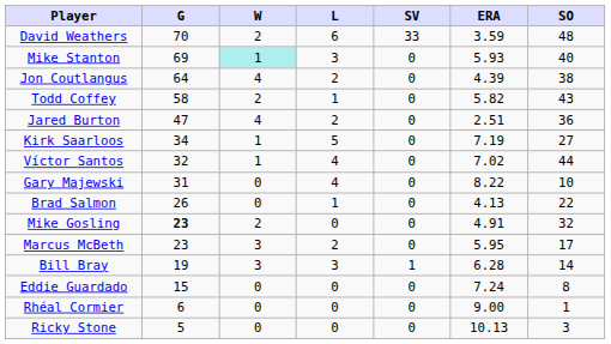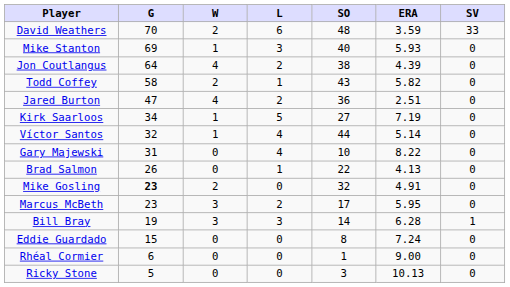 <table class="wikitable sortable">
 <tr>
 <th style="background:#ddf; width:16%;">Player</th>
 <th style="background:#ddf; width:9%;">G</th>
 <th style="background:#ddf; width:9%;">W</th>
 <th style="background:#ddf; width:9%;">L</th>
+<th style="background:#ddf; width:9%;">SO</th>
+<th style="background:#ddf; width:9%;">ERA</th>
 <th style="background:#ddf; width:9%;">SV</th>
-<th style="background:#ddf; width:9%;">ERA</th>
-<th style="background:#ddf; width:9%;">SO</th>
 </tr>
 <tr align=center>
 <td><a href='#'>David Weathers</a></td>
 <td>70</td>
 <td>2</td>
 <td>6</td>
+<td>48</td>
+<td>3.59</td>
 <td>33</td>
-<td>3.59</td>
-<td>48</td>
 </tr>
 <tr align=center>
 <td><a href='#'>Mike Stanton</a></td>
 <td>69</td>
-<td style="background: paleturquoise;">1</td>
+<td>1</td>
 <td>3</td>
+<td>40</td>
+<td>5.93</td>
 <td>0</td>
-<td>5.93</td>
-<td>40</td>
 </tr>
 <tr align=center>
 <td><a href='#'>Jon Coutlangus</a></td>
 <td>64</td>
 <td>4</td>
 <td>2</td>
+<td>38</td>
+<td>4.39</td>
 <td>0</td>
-<td>4.39</td>
-<td>38</td>
 </tr>
 <tr align=center>
 <td><a href='#'>Todd Coffey</a></td>
 <td>58</td>
 <td>2</td>
 <td>1</td>
+<td>43</td>
+<td>5.82</td>
 <td>0</td>
-<td>5.82</td>
-<td>43</td>
 </tr>
 <tr align=center>
 <td><a href='#'>Jared Burton</a></td>
 <td>47</td>
 <td>4</td>
 <td>2</td>
+<td>36</td>
+<td>2.51</td>
 <td>0</td>
-<td>2.51</td>
-<td>36</td>
 </tr>
 <tr align=center>
 <td><a href='#'>Kirk Saarloos</a></td>
 <td>34</td>
 <td>1</td>
 <td>5</td>
+<td>27</td>
+<td>7.19</td>
 <td>0</td>
-<td>7.19</td>
-<td>27</td>
 </tr>
 <tr align=center>
 <td><a href='#'>Víctor Santos</a></td>
 <td>32</td>
 <td>1</td>
 <td>4</td>
+<td>44</td>
+<td>5.14</td>
 <td>0</td>
-<td>7.02</td>
-<td>44</td>
 </tr>
 <tr align=center>
 <td><a href='#'>Gary Majewski</a></td>
 <td>31</td>
 <td>0</td>
 <td>4</td>
+<td>10</td>
+<td>8.22</td>
 <td>0</td>
-<td>8.22</td>
-<td>10</td>
 </tr>
 <tr align=center>
 <td><a href='#'>Brad Salmon</a></td>
 <td>26</td>
 <td>0</td>
 <td>1</td>
+<td>22</td>
+<td>4.13</td>
 <td>0</td>
-<td>4.13</td>
-<td>22</td>
 </tr>
 <tr align=center>
 <td><a href='#'>Mike Gosling</a></td>
 <td><strong>23</strong></td>
 <td>2</td>
 <td>0</td>
+<td>32</td>
+<td>4.91</td>
 <td>0</td>
-<td>4.91</td>
-<td>32</td>
 </tr>
 <tr align=center>
 <td><a href='#'>Marcus McBeth</a></td>
 <td>23</td>
 <td>3</td>
 <td>2</td>
+<td>17</td>
+<td>5.95</td>
 <td>0</td>
-<td>5.95</td>
-<td>17</td>
 </tr>
 <tr align=center>
 <td><a href='#'>Bill Bray</a></td>
 <td>19</td>
 <td>3</td>
 <td>3</td>
+<td>14</td>
+<td>6.28</td>
 <td>1</td>
-<td>6.28</td>
-<td>14</td>
 </tr>
 <tr align=center>
 <td><a href='#'>Eddie Guardado</a></td>
 <td>15</td>
 <td>0</td>
 <td>0</td>
+<td>8</td>
+<td>7.24</td>
 <td>0</td>
-<td>7.24</td>
-<td>8</td>
 </tr>
 <tr align=center>
 <td><a href='#'>Rhéal Cormier</a></td>
 <td>6</td>
 <td>0</td>
 <td>0</td>
+<td>1</td>
+<td>9.00</td>
 <td>0</td>
-<td>9.00</td>
-<td>1</td>
 </tr>
 <tr align=center>
 <td><a href='#'>Ricky Stone</a></td>
 <td>5</td>
 <td>0</td>
 <td>0</td>
+<td>3</td>
+<td>10.13</td>
 <td>0</td>
-<td>10.13</td>
-<td>3</td>
 </tr>
 </table>
